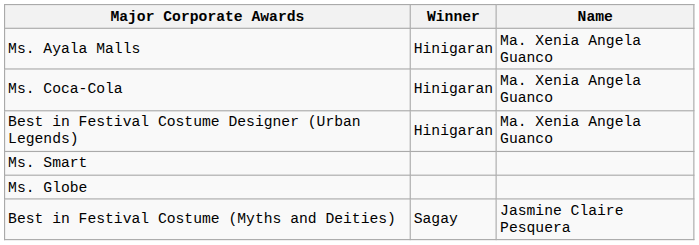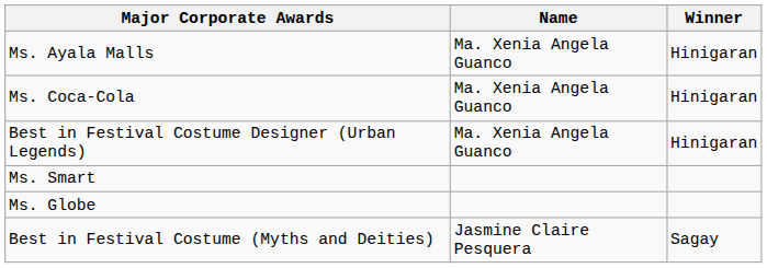 <table class="wikitable">
 <tr>
 <th>Major Corporate Awards</th>
+<th>Name</th>
 <th>Winner</th>
-<th>Name</th>
 </tr>
 <tr>
 <td>Ms. Ayala Malls</td>
+<td>Ma. Xenia Angela Guanco</td>
 <td>Hinigaran</td>
-<td>Ma. Xenia Angela Guanco</td>
 </tr>
 <tr>
 <td>Ms. Coca-Cola</td>
+<td>Ma. Xenia Angela Guanco</td>
 <td>Hinigaran</td>
-<td>Ma. Xenia Angela Guanco</td>
 </tr>
 <tr>
 <td>Best in Festival Costume Designer (Urban Legends)</td>
+<td>Ma. Xenia Angela Guanco</td>
 <td>Hinigaran</td>
-<td>Ma. Xenia Angela Guanco</td>
 </tr>
 <tr>
 <td>Ms. Smart</td>
 <td></td>
 <td></td>
 </tr>
 <tr>
 <td>Ms. Globe</td>
 <td></td>
 <td></td>
 </tr>
 <tr>
 <td>Best in Festival Costume (Myths and Deities)</td>
+<td>Jasmine Claire Pesquera</td>
 <td>Sagay</td>
-<td>Jasmine Claire Pesquera</td>
 </tr>
 </table>
